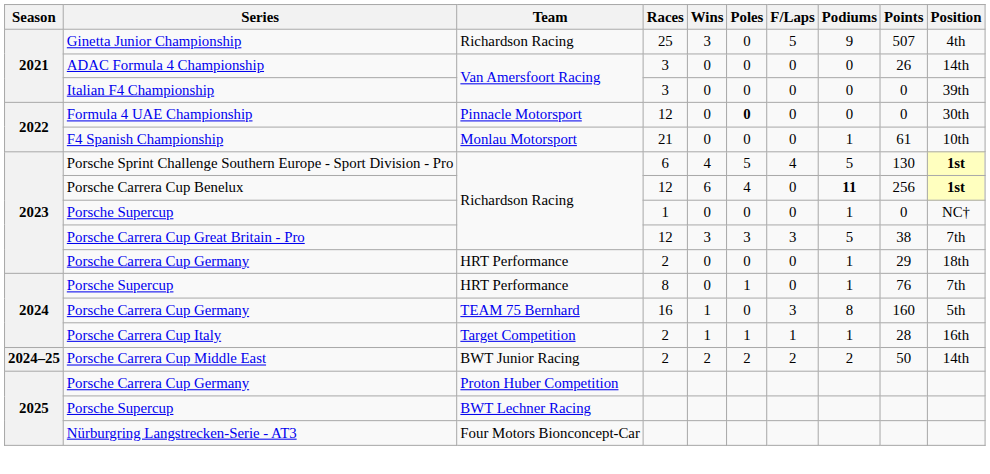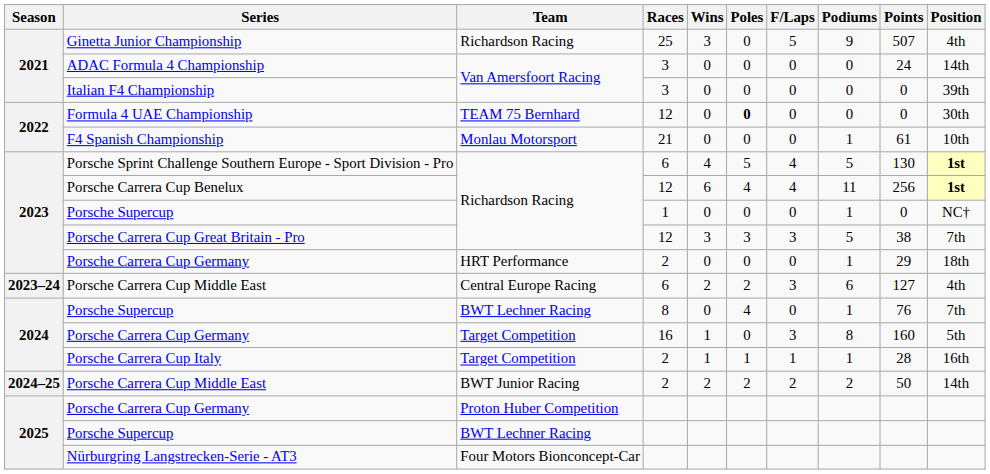 <table class="wikitable" style="font-size: 90%; text-align:center">
 <tr>
 <th>Season</th>
 <th>Series</th>
 <th>Team</th>
 <th>Races</th>
 <th>Wins</th>
 <th>Poles</th>
 <th>F/Laps</th>
 <th>Podiums</th>
 <th>Points</th>
 <th>Position</th>
 </tr>
 <tr>
 <th rowspan="3">2021</th>
 <td align="left"><a href='#'>Ginetta Junior Championship</a></td>
 <td align="left">Richardson Racing</td>
 <td>25</td>
 <td>3</td>
 <td>0</td>
 <td>5</td>
 <td>9</td>
 <td>507</td>
 <td>4th</td>
 </tr>
 <tr>
 <td align="left"><a href='#'>ADAC Formula 4 Championship</a></td>
 <td rowspan="2" align="left"><a href='#'>Van Amersfoort Racing</a></td>
 <td>3</td>
 <td>0</td>
 <td>0</td>
 <td>0</td>
 <td>0</td>
-<td>26</td>
+<td>24</td>
 <td>14th</td>
 </tr>
 <tr>
 <td align="left"><a href='#'>Italian F4 Championship</a></td>
 <td>3</td>
 <td>0</td>
 <td>0</td>
 <td>0</td>
 <td>0</td>
 <td>0</td>
 <td>39th</td>
 </tr>
 <tr>
 <th rowspan="2">2022</th>
 <td align="left"><a href='#'>Formula 4 UAE Championship</a></td>
-<td align="left"><a href='#'>Pinnacle Motorsport</a></td>
+<td align=left><a href='#'>TEAM 75 Bernhard</a></td>
 <td>12</td>
 <td>0</td>
 <td><strong>0</strong></td>
 <td>0</td>
 <td>0</td>
 <td>0</td>
 <td>30th</td>
 </tr>
 <tr>
 <td align="left"><a href='#'>F4 Spanish Championship</a></td>
 <td align="left"><a href='#'>Monlau Motorsport</a></td>
 <td>21</td>
 <td>0</td>
 <td>0</td>
 <td>0</td>
 <td>1</td>
 <td>61</td>
 <td>10th</td>
 </tr>
 <tr>
 <th rowspan="5">2023</th>
 <td align="left">Porsche Sprint Challenge Southern Europe - Sport Division - Pro</td>
 <td rowspan="4" align="left">Richardson Racing</td>
 <td>6</td>
 <td>4</td>
 <td>5</td>
 <td>4</td>
 <td>5</td>
 <td>130</td>
 <td style="background:#FFFFBF;"><strong>1st</strong></td>
 </tr>
 <tr>
 <td align=left>Porsche Carrera Cup Benelux</td>
 <td>12</td>
 <td>6</td>
 <td>4</td>
-<td>0</td>
-<td><strong>11</strong></td>
+<td>4</td>
+<td>11</td>
 <td>256</td>
 <td style="background:#FFFFBF;"><strong>1st</strong></td>
 </tr>
 <tr>
 <td align=left><a href='#'>Porsche Supercup</a></td>
 <td>1</td>
 <td>0</td>
 <td>0</td>
 <td>0</td>
 <td>1</td>
 <td>0</td>
 <td>NC†</td>
 </tr>
 <tr>
 <td align=left><a href='#'>Porsche Carrera Cup Great Britain - Pro</a></td>
 <td>12</td>
 <td>3</td>
 <td>3</td>
 <td>3</td>
 <td>5</td>
 <td>38</td>
 <td>7th</td>
 </tr>
 <tr>
 <td align=left><a href='#'>Porsche Carrera Cup Germany</a></td>
 <td align=left>HRT Performance</td>
 <td>2</td>
 <td>0</td>
 <td>0</td>
 <td>0</td>
 <td>1</td>
 <td>29</td>
 <td>18th</td>
 </tr>
 <tr>
+<th>2023–24</th>
+<td align=left>Porsche Carrera Cup Middle East</td>
+<td align=left>Central Europe Racing</td>
+<td>6</td>
+<td>2</td>
+<td>2</td>
+<td>3</td>
+<td>6</td>
+<td>127</td>
+<td>4th</td>
+</tr>
+<tr>
 <th rowspan="3">2024</th>
 <td align=left><a href='#'>Porsche Supercup</a></td>
-<td align=left>HRT Performance</td>
+<td align=left><a href='#'>BWT Lechner Racing</a></td>
 <td>8</td>
 <td>0</td>
-<td>1</td>
+<td>4</td>
 <td>0</td>
 <td>1</td>
 <td>76</td>
 <td>7th</td>
 </tr>
 <tr>
 <td align=left><a href='#'>Porsche Carrera Cup Germany</a></td>
-<td align=left><a href='#'>TEAM 75 Bernhard</a></td>
+<td align=left><a href='#'>Target Competition</a></td>
 <td>16</td>
 <td>1</td>
 <td>0</td>
 <td>3</td>
 <td>8</td>
 <td>160</td>
 <td>5th</td>
 </tr>
 <tr>
 <td align=left><a href='#'>Porsche Carrera Cup Italy</a></td>
 <td align=left><a href='#'>Target Competition</a></td>
 <td>2</td>
 <td>1</td>
 <td>1</td>
 <td>1</td>
 <td>1</td>
 <td>28</td>
 <td>16th</td>
 </tr>
 <tr>
 <th>2024–25</th>
 <td align=left><a href='#'>Porsche Carrera Cup Middle East</a></td>
 <td align=left>BWT Junior Racing</td>
 <td>2</td>
 <td>2</td>
 <td>2</td>
 <td>2</td>
 <td>2</td>
 <td>50</td>
 <td>14th</td>
 </tr>
 <tr>
 <th rowspan="3">2025</th>
 <td align=left><a href='#'>Porsche Carrera Cup Germany</a></td>
 <td align=left><a href='#'>Proton Huber Competition</a></td>
 <td></td>
 <td></td>
 <td></td>
 <td></td>
 <td></td>
 <td></td>
 <td></td>
 </tr>
 <tr>
 <td align=left><a href='#'>Porsche Supercup</a></td>
 <td align=left><a href='#'>BWT Lechner Racing</a></td>
 <td></td>
 <td></td>
 <td></td>
 <td></td>
 <td></td>
 <td></td>
 <td></td>
 </tr>
 <tr>
 <td align=left><a href='#'>Nürburgring Langstrecken-Serie - AT3</a></td>
 <td align=left>Four Motors Bionconcept-Car</td>
 <td></td>
 <td></td>
 <td></td>
 <td></td>
 <td></td>
 <td></td>
 <td></td>
 </tr>
 </table>
